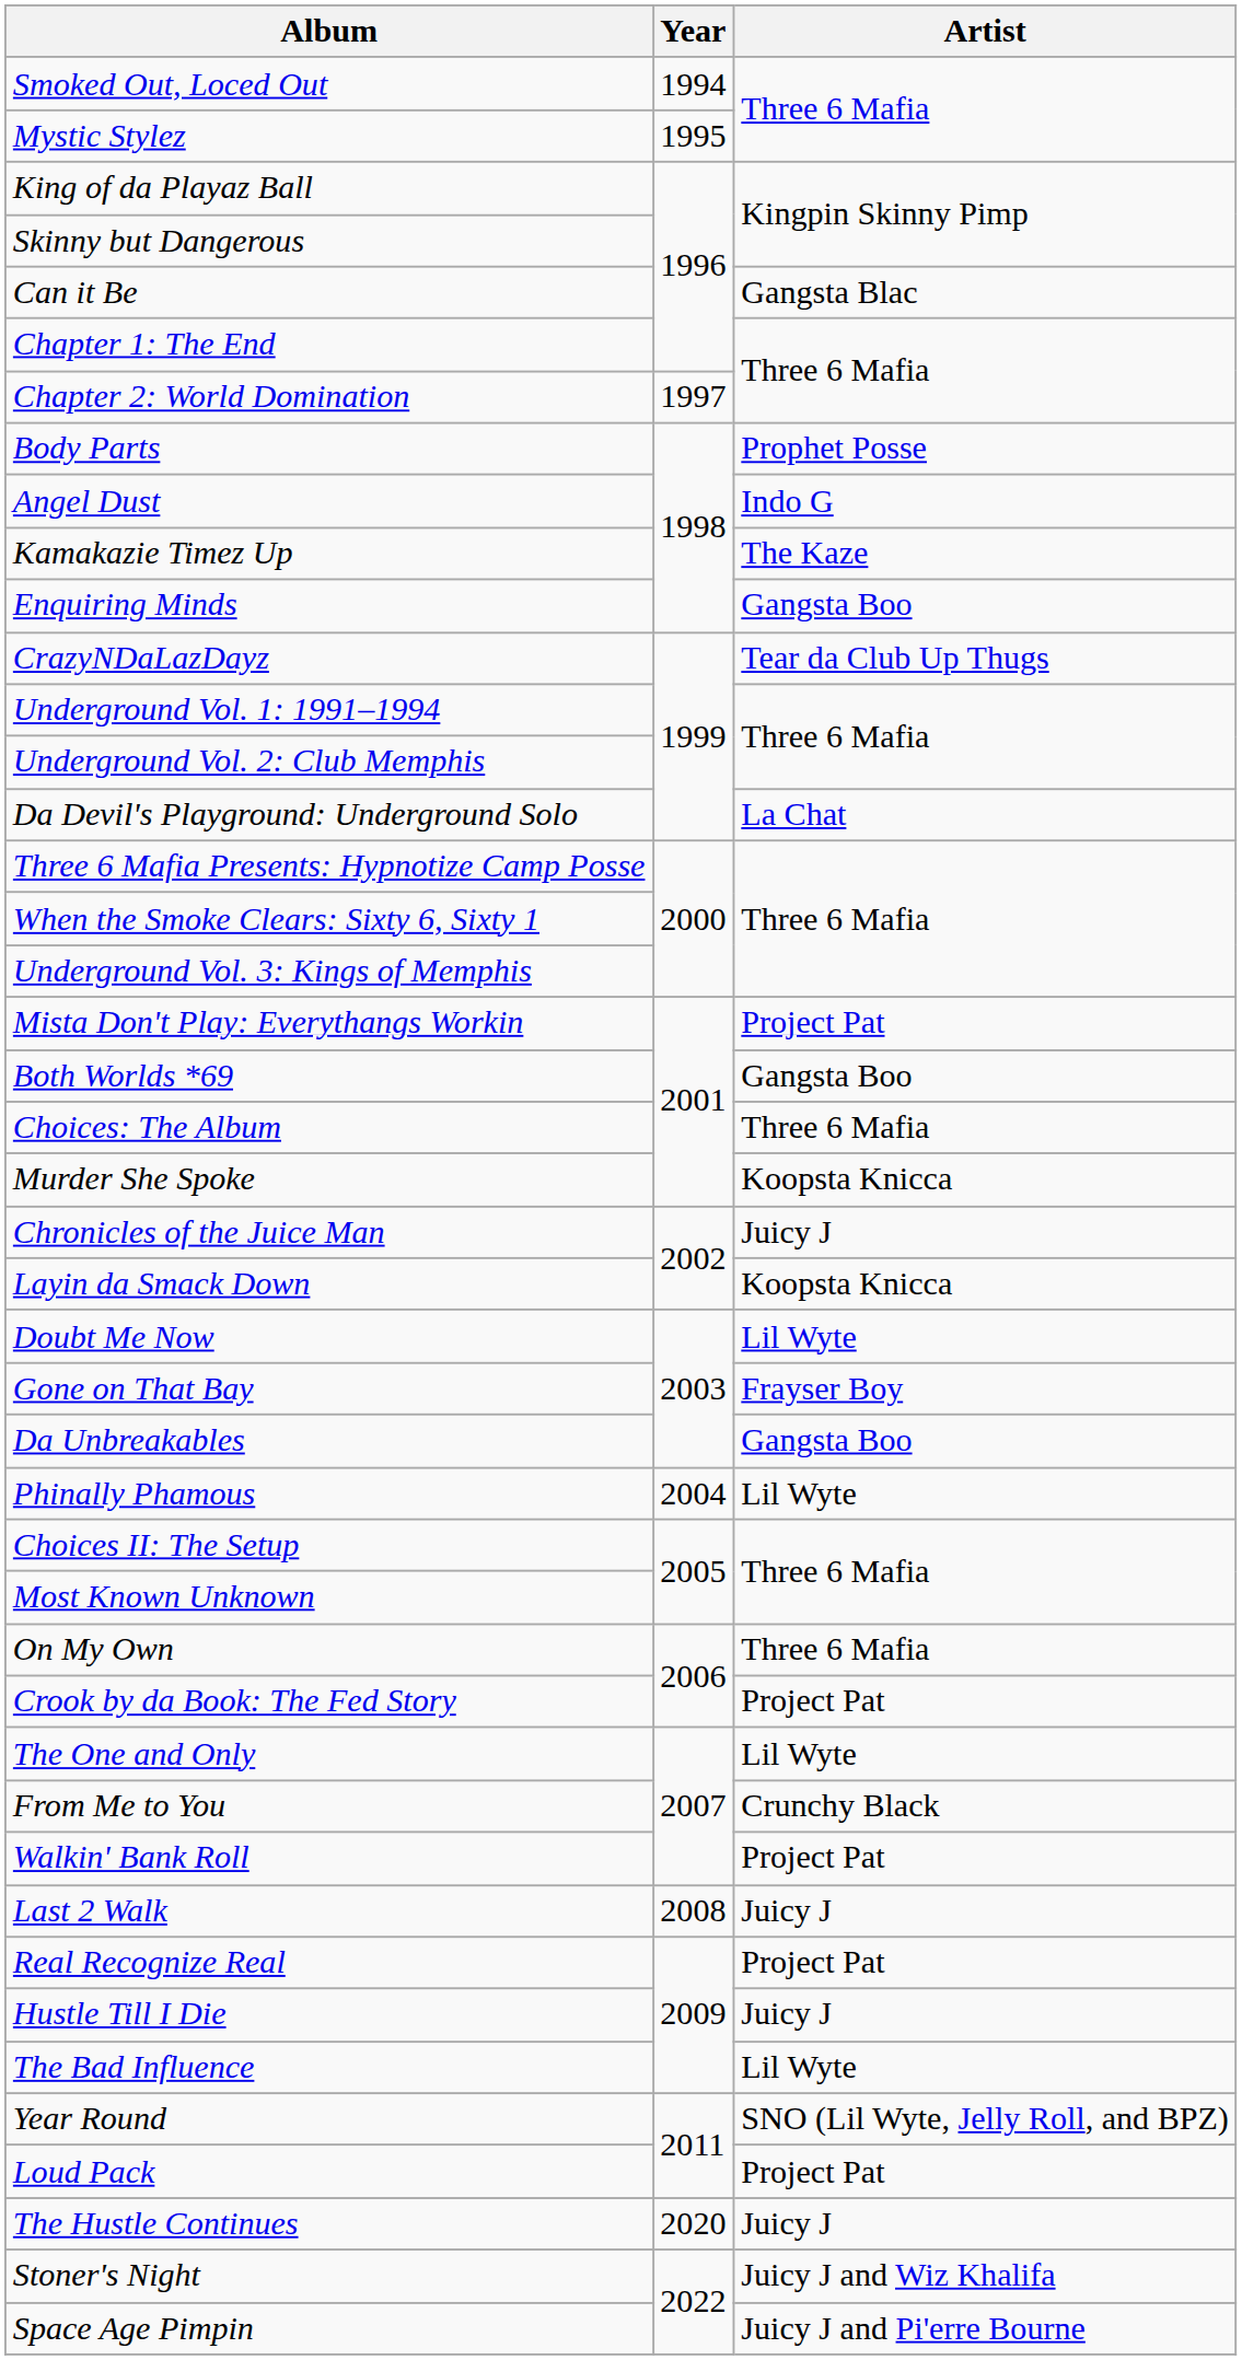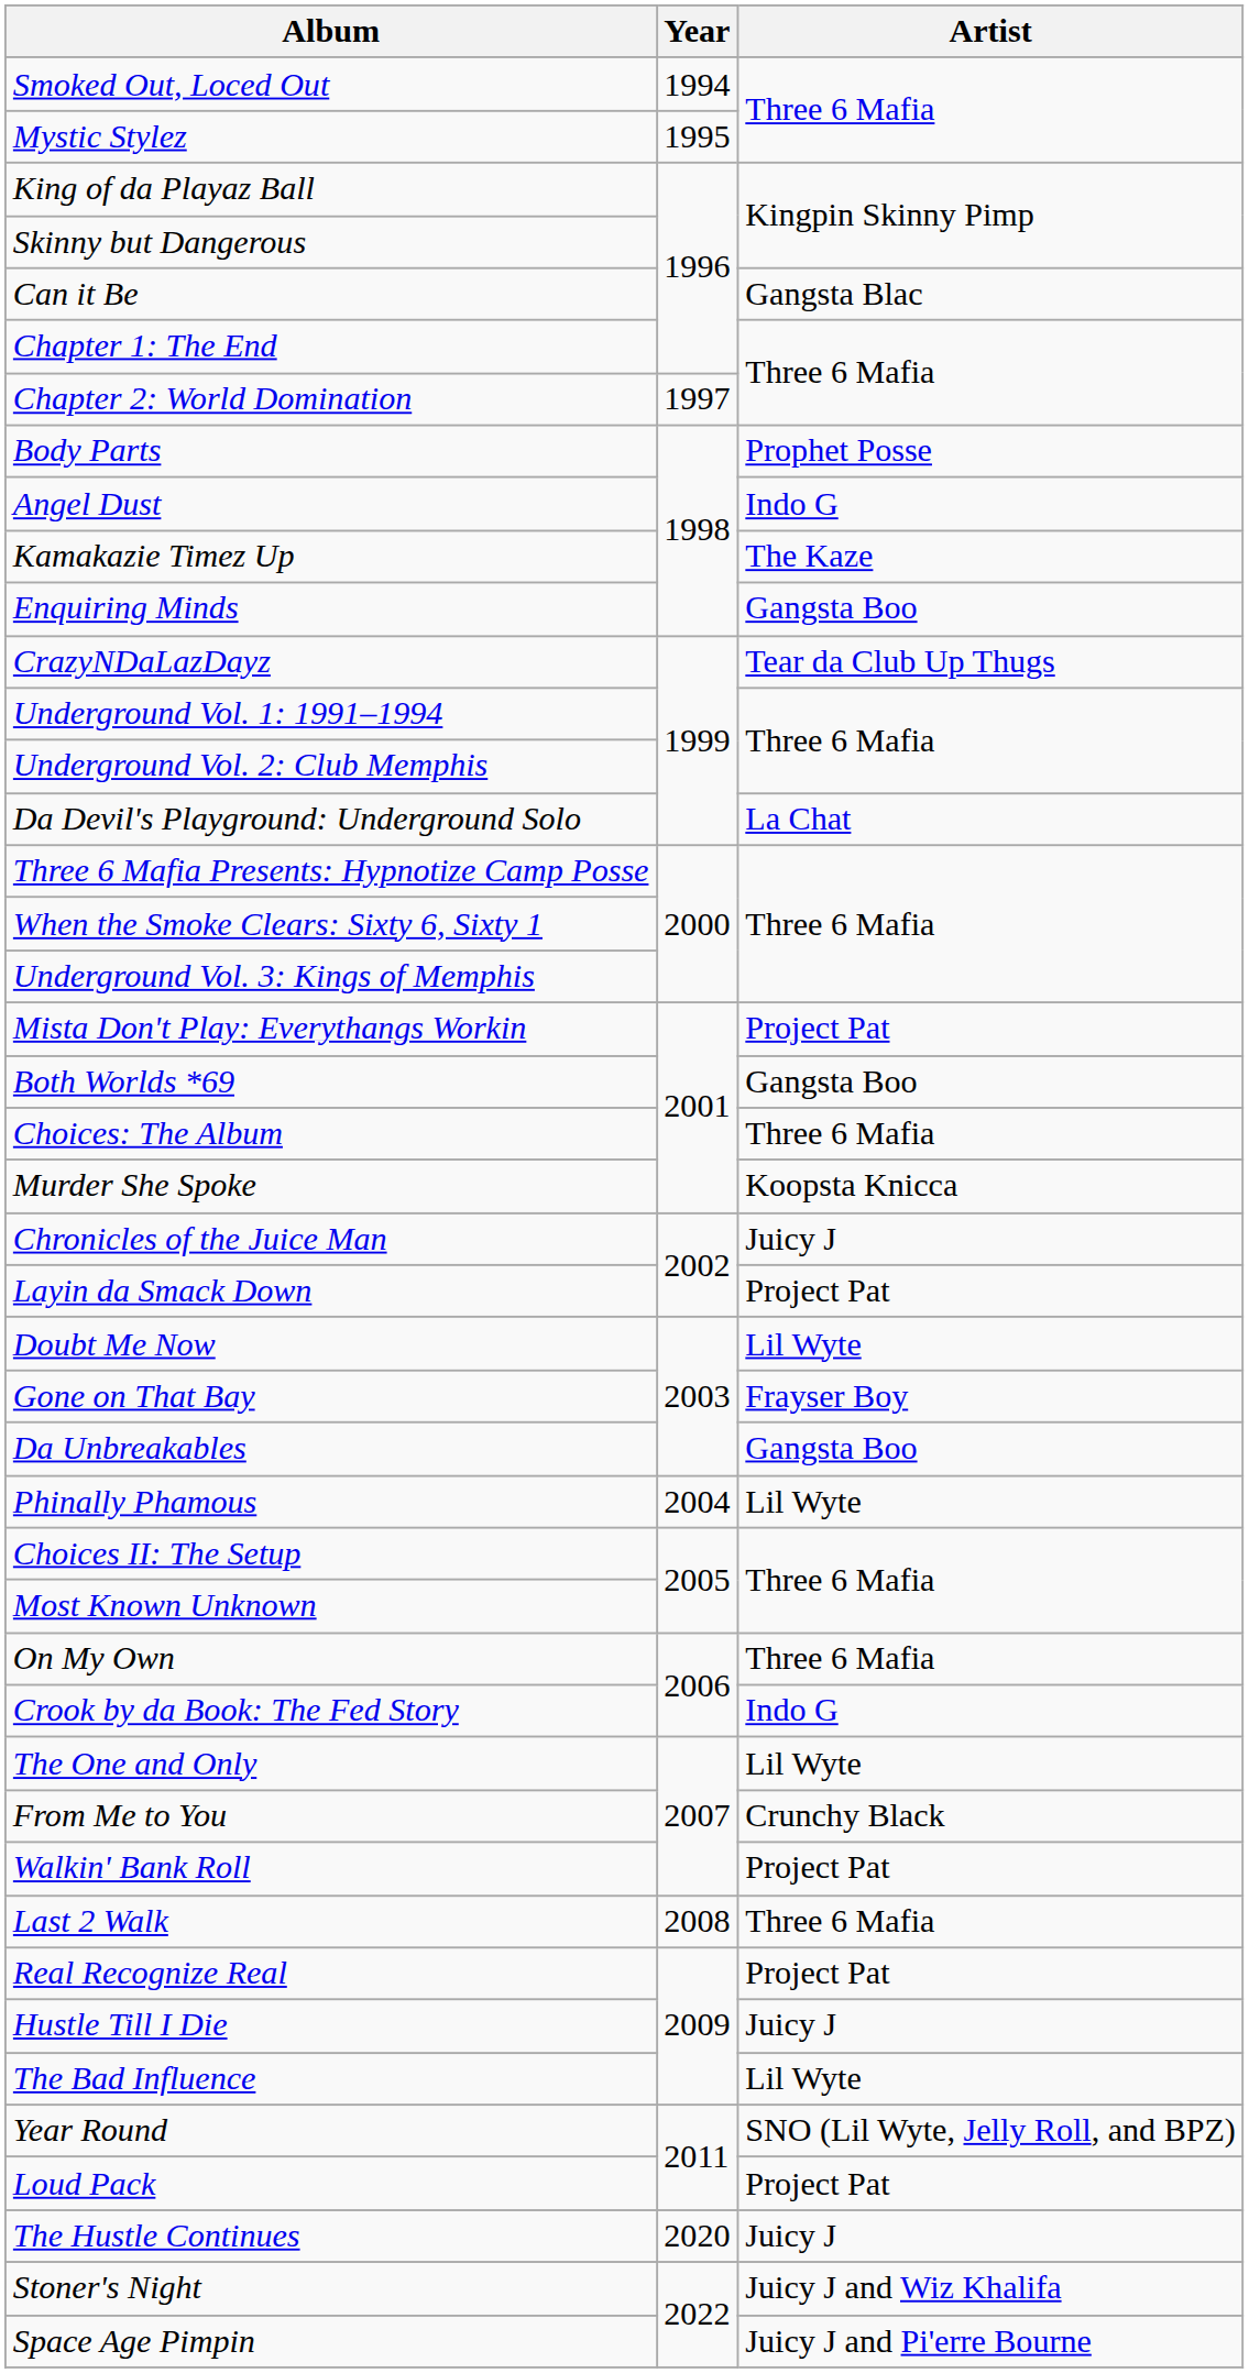 <table class="wikitable">
 <tr>
 <th>Album</th>
 <th>Year</th>
 <th>Artist</th>
 </tr>
 <tr>
 <td><em><a href='#'>Smoked Out, Loced Out</a></em></td>
 <td>1994</td>
 <td rowspan="2"><a href='#'>Three 6 Mafia</a></td>
 </tr>
 <tr>
 <td><em><a href='#'>Mystic Stylez</a></em></td>
 <td>1995</td>
 </tr>
 <tr>
 <td><em>King of da Playaz Ball</em></td>
 <td rowspan="4">1996</td>
 <td rowspan="2">Kingpin Skinny Pimp</td>
 </tr>
 <tr>
 <td><em>Skinny but Dangerous</em></td>
 </tr>
 <tr>
 <td><em>Can it Be</em></td>
 <td>Gangsta Blac</td>
 </tr>
 <tr>
 <td><em><a href='#'>Chapter 1: The End</a></em></td>
 <td rowspan="2">Three 6 Mafia</td>
 </tr>
 <tr>
 <td><em><a href='#'>Chapter 2: World Domination</a></em></td>
 <td>1997</td>
 </tr>
 <tr>
 <td><em><a href='#'>Body Parts</a></em></td>
 <td rowspan="4">1998</td>
 <td><a href='#'>Prophet Posse</a></td>
 </tr>
 <tr>
 <td><em><a href='#'>Angel Dust</a></em></td>
 <td><a href='#'>Indo G</a></td>
 </tr>
 <tr>
 <td><em>Kamakazie Timez Up</em></td>
 <td><a href='#'>The Kaze</a></td>
 </tr>
 <tr>
 <td><em><a href='#'>Enquiring Minds</a></em></td>
 <td><a href='#'>Gangsta Boo</a></td>
 </tr>
 <tr>
 <td><em><a href='#'>CrazyNDaLazDayz</a></em></td>
 <td rowspan="4">1999</td>
 <td><a href='#'>Tear da Club Up Thugs</a></td>
 </tr>
 <tr>
 <td><em><a href='#'>Underground Vol. 1: 1991–1994</a></em></td>
 <td rowspan="2">Three 6 Mafia</td>
 </tr>
 <tr>
 <td><em><a href='#'>Underground Vol. 2: Club Memphis</a></em></td>
 </tr>
 <tr>
 <td><em>Da Devil's Playground: Underground Solo</em></td>
 <td><a href='#'>La Chat</a></td>
 </tr>
 <tr>
 <td><em><a href='#'>Three 6 Mafia Presents: Hypnotize Camp Posse</a></em></td>
 <td rowspan="3">2000</td>
 <td rowspan="3">Three 6 Mafia</td>
 </tr>
 <tr>
 <td><em><a href='#'>When the Smoke Clears: Sixty 6, Sixty 1</a></em></td>
 </tr>
 <tr>
 <td><em><a href='#'>Underground Vol. 3: Kings of Memphis</a></em></td>
 </tr>
 <tr>
 <td><em><a href='#'>Mista Don't Play: Everythangs Workin</a></em></td>
 <td rowspan="4">2001</td>
 <td><a href='#'>Project Pat</a></td>
 </tr>
 <tr>
 <td><em><a href='#'>Both Worlds *69</a></em></td>
 <td>Gangsta Boo</td>
 </tr>
 <tr>
 <td><em><a href='#'>Choices: The Album</a></em></td>
 <td>Three 6 Mafia</td>
 </tr>
 <tr>
 <td><em>Murder She Spoke</em></td>
 <td>Koopsta Knicca</td>
 </tr>
 <tr>
 <td><em><a href='#'>Chronicles of the Juice Man</a></em></td>
 <td rowspan="2">2002</td>
 <td>Juicy J</td>
 </tr>
 <tr>
 <td><em><a href='#'>Layin da Smack Down</a></em></td>
-<td>Koopsta Knicca</td>
+<td>Project Pat</td>
 </tr>
 <tr>
 <td><em><a href='#'>Doubt Me Now</a></em></td>
 <td rowspan="3">2003</td>
 <td><a href='#'>Lil Wyte</a></td>
 </tr>
 <tr>
 <td><em><a href='#'>Gone on That Bay</a></em></td>
 <td><a href='#'>Frayser Boy</a></td>
 </tr>
 <tr>
 <td><em><a href='#'>Da Unbreakables</a></em></td>
 <td><a href='#'>Gangsta Boo</a></td>
 </tr>
 <tr>
 <td><em><a href='#'>Phinally Phamous</a></em></td>
 <td>2004</td>
 <td>Lil Wyte</td>
 </tr>
 <tr>
 <td><em><a href='#'>Choices II: The Setup</a></em></td>
 <td rowspan="2">2005</td>
 <td rowspan="2">Three 6 Mafia</td>
 </tr>
 <tr>
 <td><em><a href='#'>Most Known Unknown</a></em></td>
 </tr>
 <tr>
 <td><em>On My Own</em></td>
 <td rowspan="2">2006</td>
 <td>Three 6 Mafia</td>
 </tr>
 <tr>
 <td><em><a href='#'>Crook by da Book: The Fed Story</a></em></td>
-<td>Project Pat</td>
+<td><a href='#'>Indo G</a></td>
 </tr>
 <tr>
 <td><a href='#'><em>The One and Only</em></a></td>
 <td rowspan="3">2007</td>
 <td>Lil Wyte</td>
 </tr>
 <tr>
 <td><em>From Me to You</em></td>
 <td>Crunchy Black</td>
 </tr>
 <tr>
 <td><em><a href='#'>Walkin' Bank Roll</a></em></td>
 <td>Project Pat</td>
 </tr>
 <tr>
 <td><em><a href='#'>Last 2 Walk</a></em></td>
 <td>2008</td>
-<td>Juicy J</td>
+<td>Three 6 Mafia</td>
 </tr>
 <tr>
 <td><em><a href='#'>Real Recognize Real</a></em></td>
 <td rowspan="3">2009</td>
 <td>Project Pat</td>
 </tr>
 <tr>
 <td><em><a href='#'>Hustle Till I Die</a></em></td>
 <td>Juicy J</td>
 </tr>
 <tr>
 <td><em><a href='#'>The Bad Influence</a></em></td>
 <td>Lil Wyte</td>
 </tr>
 <tr>
 <td><em>Year Round</em></td>
 <td rowspan="2">2011</td>
 <td>SNO (Lil Wyte, <a href='#'>Jelly Roll</a>, and BPZ)</td>
 </tr>
 <tr>
 <td><a href='#'><em>Loud Pack</em></a></td>
 <td>Project Pat</td>
 </tr>
 <tr>
 <td><em><a href='#'>The Hustle Continues</a></em></td>
 <td>2020</td>
 <td>Juicy J</td>
 </tr>
 <tr>
 <td><em>Stoner's Night</em></td>
 <td rowspan="2">2022</td>
 <td>Juicy J and <a href='#'>Wiz Khalifa</a></td>
 </tr>
 <tr>
 <td><em>Space Age Pimpin</em></td>
 <td>Juicy J and <a href='#'>Pi'erre Bourne</a></td>
 </tr>
 </table>
